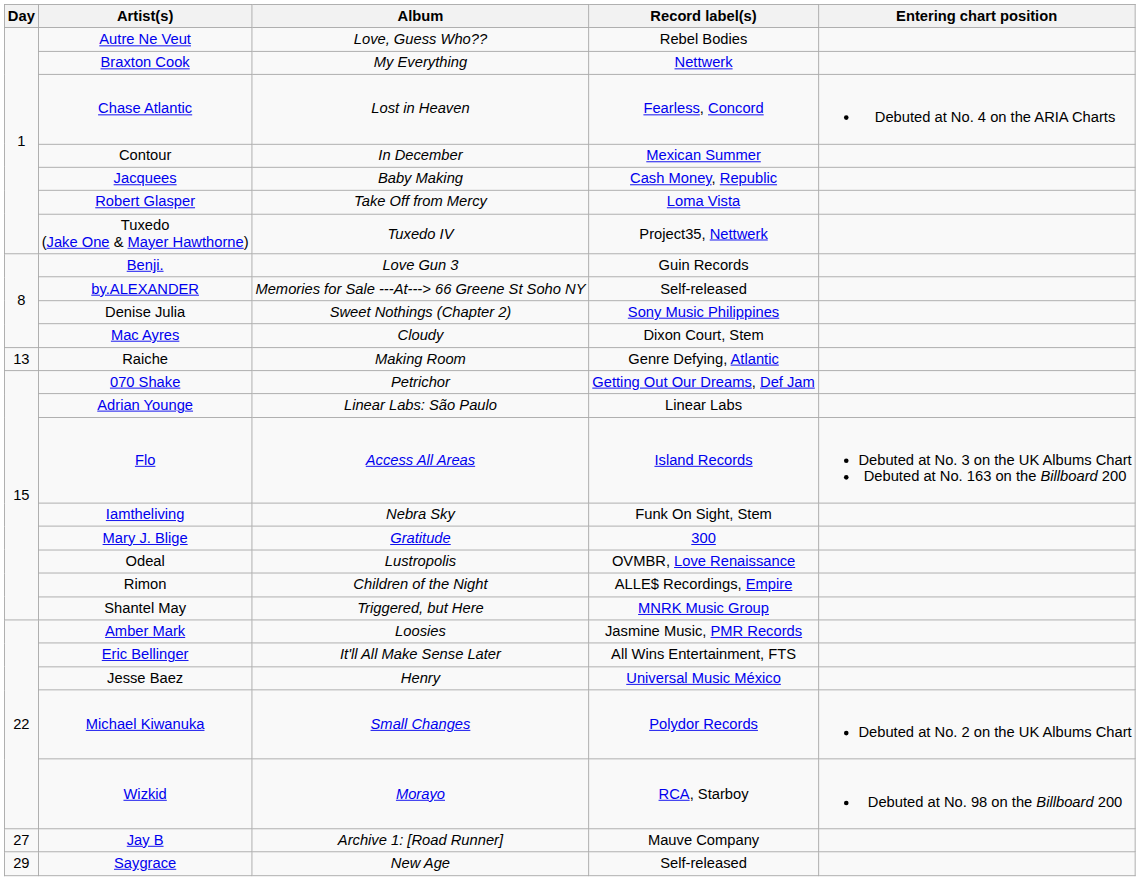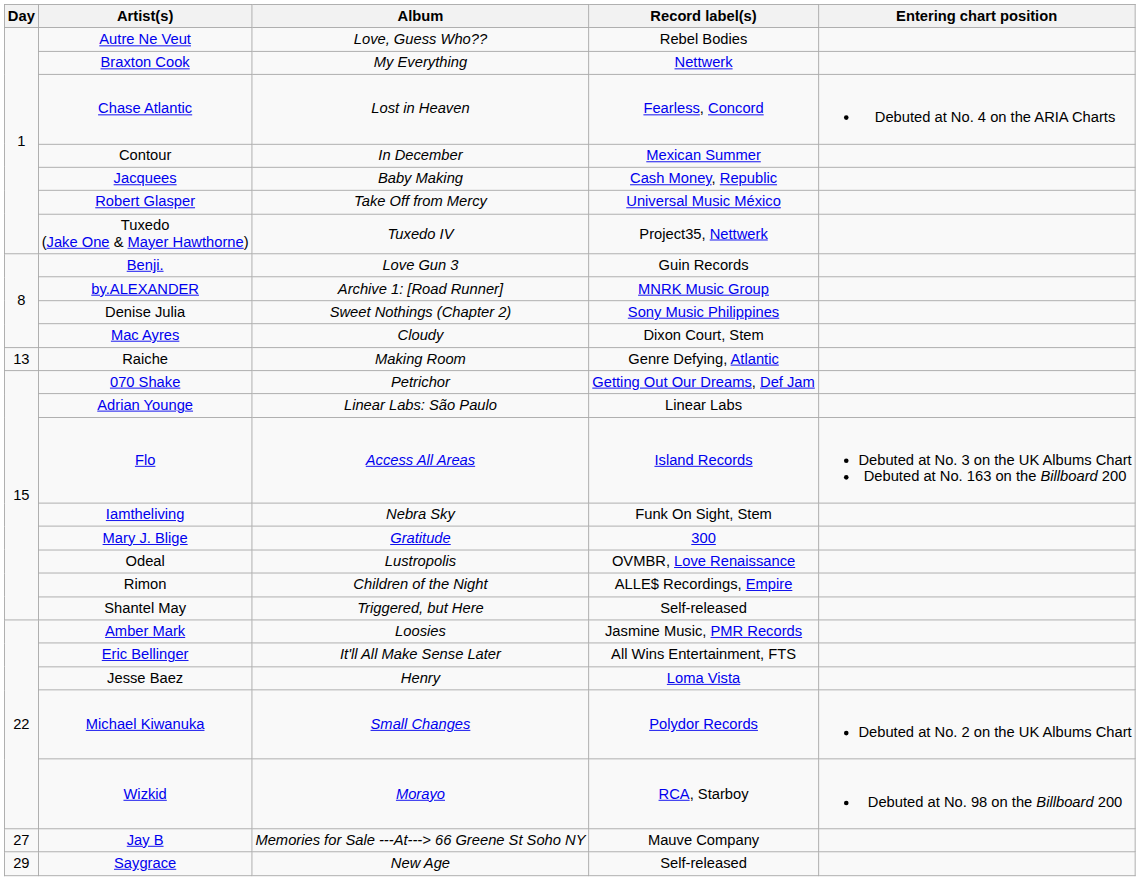 <table class="wikitable" style="text-align:center;">
 <tr>
 <th scope="col">Day</th>
 <th scope="col">Artist(s)</th>
 <th scope="col">Album</th>
 <th scope="col">Record label(s)</th>
 <th scope="col">Entering chart position</th>
 </tr>
 <tr>
 <td rowspan="7">1</td>
 <td><a href='#'>Autre Ne Veut</a></td>
 <td><em>Love, Guess Who??</em></td>
 <td>Rebel Bodies</td>
 <td></td>
 </tr>
 <tr>
 <td><a href='#'>Braxton Cook</a></td>
 <td><em>My Everything</em></td>
 <td><a href='#'>Nettwerk</a></td>
 <td></td>
 </tr>
 <tr>
 <td><a href='#'>Chase Atlantic</a></td>
 <td><em>Lost in Heaven</em></td>
 <td><a href='#'>Fearless</a>, <a href='#'>Concord</a></td>
 <td><br><ul><li>Debuted at No. 4 on the ARIA Charts</li></ul></td>
 </tr>
 <tr>
 <td>Contour</td>
 <td><em>In December</em></td>
 <td><a href='#'>Mexican Summer</a></td>
 <td></td>
 </tr>
 <tr>
 <td><a href='#'>Jacquees</a></td>
 <td><em>Baby Making</em></td>
 <td><a href='#'>Cash Money</a>, <a href='#'>Republic</a></td>
 <td></td>
 </tr>
 <tr>
 <td><a href='#'>Robert Glasper</a></td>
 <td><em>Take Off from Mercy</em></td>
-<td><a href='#'>Loma Vista</a></td>
+<td><a href='#'>Universal Music México</a></td>
 <td></td>
 </tr>
 <tr>
 <td>Tuxedo <br> (<a href='#'>Jake One</a> & <a href='#'>Mayer Hawthorne</a>)</td>
 <td><em>Tuxedo IV</em></td>
 <td>Project35, <a href='#'>Nettwerk</a></td>
 <td></td>
 </tr>
 <tr>
 <td rowspan="4">8</td>
 <td><a href='#'>Benji.</a></td>
 <td><em>Love Gun 3</em></td>
 <td>Guin Records</td>
 <td></td>
 </tr>
 <tr>
 <td><a href='#'>by.ALEXANDER</a></td>
-<td><em>Memories for Sale ---At---> 66 Greene St Soho NY</em></td>
-<td>Self-released</td>
+<td><em>Archive 1: [Road Runner]</em></td>
+<td><a href='#'>MNRK Music Group</a></td>
 <td></td>
 </tr>
 <tr>
 <td>Denise Julia</td>
 <td><em>Sweet Nothings (Chapter 2)</em></td>
 <td><a href='#'>Sony Music Philippines</a></td>
 <td></td>
 </tr>
 <tr>
 <td><a href='#'>Mac Ayres</a></td>
 <td><em>Cloudy</em></td>
 <td>Dixon Court, Stem</td>
 <td></td>
 </tr>
 <tr>
 <td>13</td>
 <td>Raiche</td>
 <td><em>Making Room</em></td>
 <td>Genre Defying, <a href='#'>Atlantic</a></td>
 <td></td>
 </tr>
 <tr>
 <td rowspan="8">15</td>
 <td><a href='#'>070 Shake</a></td>
 <td><em>Petrichor</em></td>
 <td><a href='#'>Getting Out Our Dreams</a>, <a href='#'>Def Jam</a></td>
 <td></td>
 </tr>
 <tr>
 <td><a href='#'>Adrian Younge</a></td>
 <td><em>Linear Labs: São Paulo</em></td>
 <td>Linear Labs</td>
 <td></td>
 </tr>
 <tr>
 <td><a href='#'>Flo</a></td>
 <td><em><a href='#'>Access All Areas</a></em></td>
 <td><a href='#'>Island Records</a></td>
 <td><br><ul><li>Debuted at No. 3 on the UK Albums Chart</li><li>Debuted at No. 163 on the <em>Billboard</em> 200</li></ul></td>
 </tr>
 <tr>
 <td><a href='#'>Iamtheliving</a></td>
 <td><em>Nebra Sky</em></td>
 <td>Funk On Sight, Stem</td>
 <td></td>
 </tr>
 <tr>
 <td><a href='#'>Mary J. Blige</a></td>
 <td><em><a href='#'>Gratitude</a></em></td>
 <td><a href='#'>300</a></td>
 <td></td>
 </tr>
 <tr>
 <td>Odeal</td>
 <td><em>Lustropolis</em></td>
 <td>OVMBR, <a href='#'>Love Renaissance</a></td>
 <td></td>
 </tr>
 <tr>
 <td>Rimon</td>
 <td><em>Children of the Night</em></td>
 <td>ALLE$ Recordings, <a href='#'>Empire</a></td>
 <td></td>
 </tr>
 <tr>
 <td>Shantel May</td>
 <td><em>Triggered, but Here</em></td>
-<td><a href='#'>MNRK Music Group</a></td>
+<td>Self-released</td>
 <td></td>
 </tr>
 <tr>
 <td rowspan="5">22</td>
 <td><a href='#'>Amber Mark</a></td>
 <td><em>Loosies</em></td>
 <td>Jasmine Music, <a href='#'>PMR Records</a></td>
 <td></td>
 </tr>
 <tr>
 <td><a href='#'>Eric Bellinger</a></td>
 <td><em>It'll All Make Sense Later</em></td>
 <td>All Wins Entertainment, FTS</td>
 <td></td>
 </tr>
 <tr>
 <td>Jesse Baez</td>
 <td><em>Henry</em></td>
-<td><a href='#'>Universal Music México</a></td>
+<td><a href='#'>Loma Vista</a></td>
 <td></td>
 </tr>
 <tr>
 <td><a href='#'>Michael Kiwanuka</a></td>
 <td><em><a href='#'>Small Changes</a></em></td>
 <td><a href='#'>Polydor Records</a></td>
 <td><br><ul><li>Debuted at No. 2 on the UK Albums Chart</li></ul></td>
 </tr>
 <tr>
 <td><a href='#'>Wizkid</a></td>
 <td><em><a href='#'>Morayo</a></em></td>
 <td><a href='#'>RCA</a>, Starboy</td>
 <td><br><ul><li>Debuted at No. 98 on the <em>Billboard</em> 200</li></ul></td>
 </tr>
 <tr>
 <td>27</td>
 <td><a href='#'>Jay B</a></td>
-<td><em>Archive 1: [Road Runner]</em></td>
+<td><em>Memories for Sale ---At---> 66 Greene St Soho NY</em></td>
 <td>Mauve Company</td>
 <td></td>
 </tr>
 <tr>
 <td>29</td>
 <td><a href='#'>Saygrace</a></td>
 <td><em>New Age</em></td>
 <td>Self-released</td>
 <td></td>
 </tr>
 </table>
